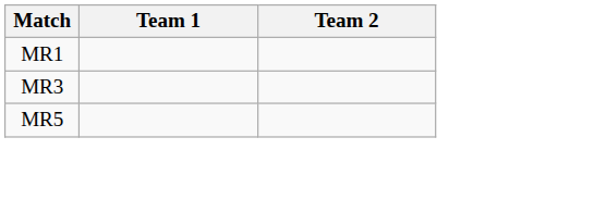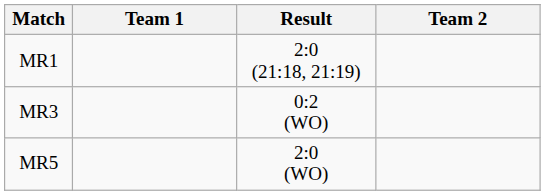 <table class="wikitable" style="text-align:center">
 <tr>
 <th width=50>Match</th>
 <th width=130>Team 1</th>
+<th width=110>Result</th>
 <th width=130>Team 2</th>
 </tr>
 <tr>
 <td>MR1</td>
 <td style="text-align:right;"></td>
+<td>2:0 <br> (21:18, 21:19)</td>
 <td style="text-align:left;"></td>
 </tr>
 <tr>
 <td>MR3</td>
 <td style="text-align:right;"></td>
+<td>0:2 <br> (WO)</td>
 <td style="text-align:left;"></td>
 </tr>
 <tr>
 <td>MR5</td>
 <td style="text-align:right;"></td>
+<td>2:0 <br> (WO)</td>
 <td style="text-align:left;"></td>
 </tr>
 </table>
